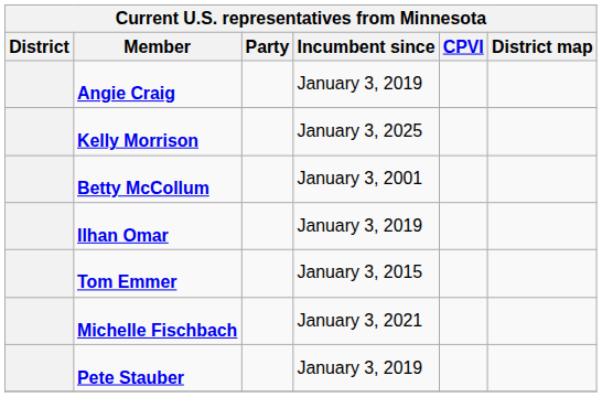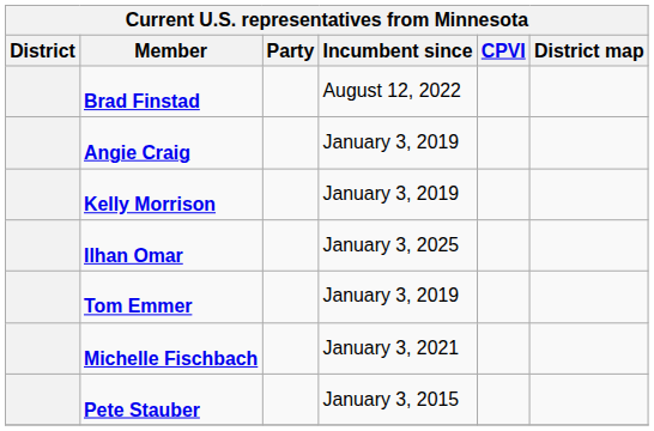 <table class="wikitable sticky-header-multi sortable">
 <tr>
 <th colspan=6>Current U.S. representatives from Minnesota</th>
 </tr>
 <tr>
 <th>District</th>
 <th>Member<br></th>
 <th>Party</th>
 <th data-sort-type="date">Incumbent since</th>
 <th data-sort-type="Cook PVI number"><a href='#'>CPVI</a><br></th>
 <th class="unsortable">District map</th>
 </tr>
 <tr>
 <th></th>
+<td data-sort-value="Finstad, Brad"><br><strong><a href='#'>Brad Finstad</a></strong><br></td>
+<td></td>
+<td>August 12, 2022</td>
+<td></td>
+<td></td>
+</tr>
+<tr>
+<th></th>
 <td data-sort-value="Craig, Angie"><br><strong><a href='#'>Angie Craig</a></strong><br></td>
 <td><a href='#'></a></td>
 <td>January 3, 2019</td>
 <td></td>
 <td></td>
 </tr>
 <tr>
 <th></th>
 <td data-sort-value="Morrison, Kelly"><br><strong><a href='#'>Kelly Morrison</a></strong><br></td>
 <td></td>
-<td>January 3, 2025</td>
-<td></td>
-<td></td>
-</tr>
-<tr>
-<th></th>
-<td data-sort-value="McCollum, Betty"><br><strong><a href='#'>Betty McCollum</a></strong><br></td>
-<td></td>
-<td>January 3, 2001</td>
+<td>January 3, 2019</td>
 <td></td>
 <td></td>
 </tr>
 <tr>
 <th></th>
 <td data-sort-value="Omar, Ilhan"><br><strong><a href='#'>Ilhan Omar</a></strong><br></td>
 <td></td>
-<td>January 3, 2019</td>
+<td>January 3, 2025</td>
 <td></td>
 <td></td>
 </tr>
 <tr>
 <th></th>
 <td data-sort-value="Emmer, Tom"><br><strong><a href='#'>Tom Emmer</a></strong><br></td>
 <td></td>
-<td>January 3, 2015</td>
+<td>January 3, 2019</td>
 <td></td>
 <td></td>
 </tr>
 <tr>
 <th></th>
 <td data-sort-value="Fischbach, Michelle"><br><strong><a href='#'>Michelle Fischbach</a></strong><br></td>
 <td></td>
 <td>January 3, 2021</td>
 <td></td>
 <td></td>
 </tr>
 <tr>
 <th></th>
 <td data-sort-value="Stauber, Pete"><br><strong><a href='#'>Pete Stauber</a></strong><br></td>
 <td></td>
-<td>January 3, 2019</td>
+<td>January 3, 2015</td>
 <td></td>
 <td></td>
 </tr>
 <tr>
 </tr>
 </table>
